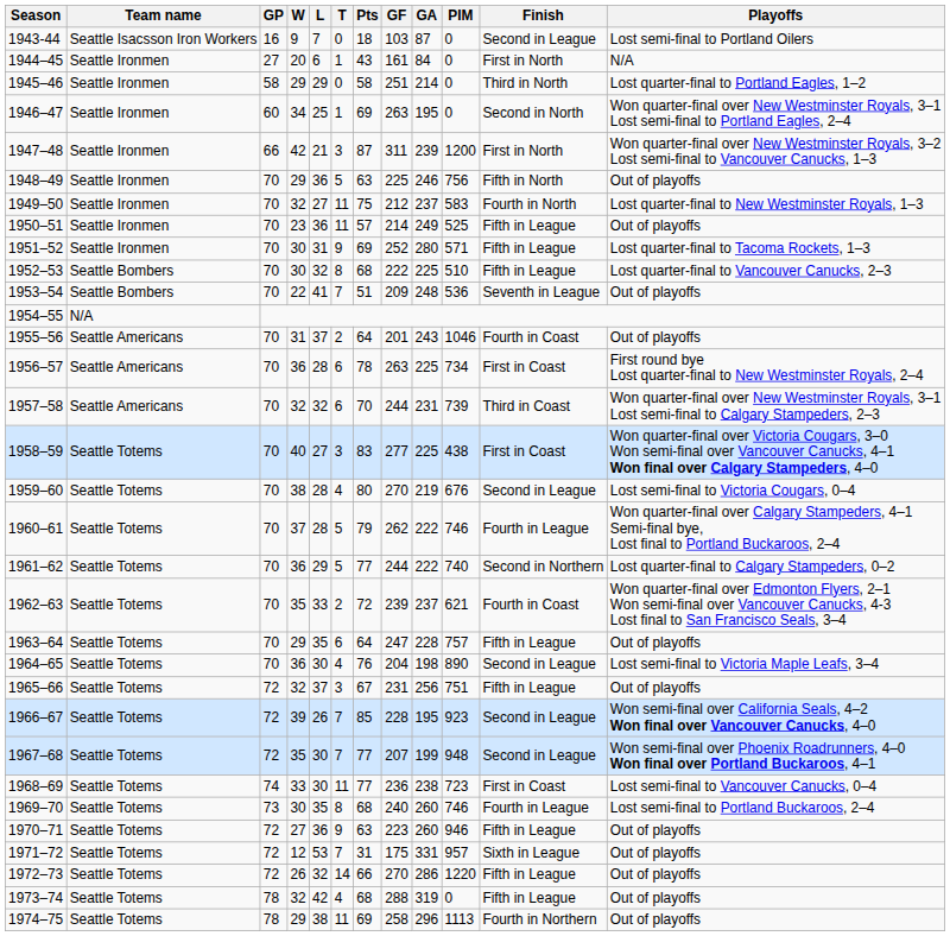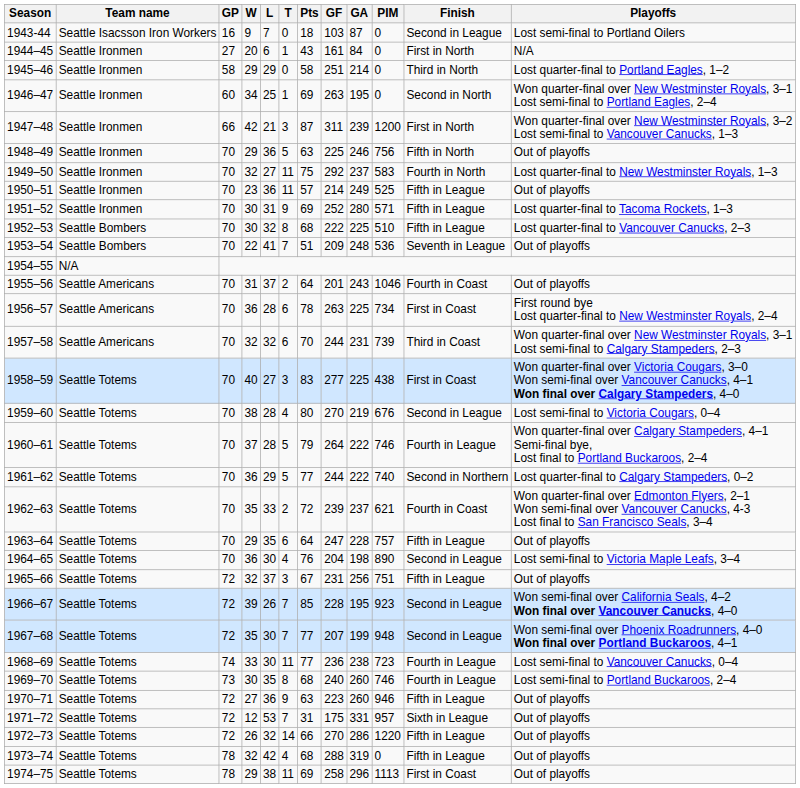 <table class="wikitable">
 <tr>
 <th>Season</th>
 <th>Team name</th>
 <th>GP</th>
 <th>W</th>
 <th>L</th>
 <th>T</th>
 <th>Pts</th>
 <th>GF</th>
 <th>GA</th>
 <th>PIM</th>
 <th>Finish</th>
 <th>Playoffs</th>
 </tr>
 <tr>
 <td>1943-44</td>
 <td>Seattle Isacsson Iron Workers</td>
 <td>16</td>
 <td>9</td>
 <td>7</td>
 <td>0</td>
 <td>18</td>
 <td>103</td>
 <td>87</td>
 <td>0</td>
 <td>Second in League</td>
 <td>Lost semi-final to Portland Oilers</td>
 </tr>
 <tr>
 <td>1944–45</td>
 <td>Seattle Ironmen</td>
 <td>27</td>
 <td>20</td>
 <td>6</td>
 <td>1</td>
 <td>43</td>
 <td>161</td>
 <td>84</td>
 <td>0</td>
 <td>First in North</td>
 <td>N/A</td>
 </tr>
 <tr>
 <td>1945–46</td>
 <td>Seattle Ironmen</td>
 <td>58</td>
 <td>29</td>
 <td>29</td>
 <td>0</td>
 <td>58</td>
 <td>251</td>
 <td>214</td>
 <td>0</td>
 <td>Third in North</td>
 <td>Lost quarter-final to <a href='#'>Portland Eagles</a>, 1–2</td>
 </tr>
 <tr>
 <td>1946–47</td>
 <td>Seattle Ironmen</td>
 <td>60</td>
 <td>34</td>
 <td>25</td>
 <td>1</td>
 <td>69</td>
 <td>263</td>
 <td>195</td>
 <td>0</td>
 <td>Second in North</td>
 <td>Won quarter-final over <a href='#'>New Westminster Royals</a>, 3–1<br>Lost semi-final to <a href='#'>Portland Eagles</a>, 2–4</td>
 </tr>
 <tr>
 <td>1947–48</td>
 <td>Seattle Ironmen</td>
 <td>66</td>
 <td>42</td>
 <td>21</td>
 <td>3</td>
 <td>87</td>
 <td>311</td>
 <td>239</td>
 <td>1200</td>
 <td>First in North</td>
 <td>Won quarter-final over <a href='#'>New Westminster Royals</a>, 3–2<br>Lost semi-final to <a href='#'>Vancouver Canucks</a>, 1–3</td>
 </tr>
 <tr>
 <td>1948–49</td>
 <td>Seattle Ironmen</td>
 <td>70</td>
 <td>29</td>
 <td>36</td>
 <td>5</td>
 <td>63</td>
 <td>225</td>
 <td>246</td>
 <td>756</td>
 <td>Fifth in North</td>
 <td>Out of playoffs</td>
 </tr>
 <tr>
 <td>1949–50</td>
 <td>Seattle Ironmen</td>
 <td>70</td>
 <td>32</td>
 <td>27</td>
 <td>11</td>
 <td>75</td>
-<td>212</td>
+<td>292</td>
 <td>237</td>
 <td>583</td>
 <td>Fourth in North</td>
 <td>Lost quarter-final to <a href='#'>New Westminster Royals</a>, 1–3</td>
 </tr>
 <tr>
 <td>1950–51</td>
 <td>Seattle Ironmen</td>
 <td>70</td>
 <td>23</td>
 <td>36</td>
 <td>11</td>
 <td>57</td>
 <td>214</td>
 <td>249</td>
 <td>525</td>
 <td>Fifth in League</td>
 <td>Out of playoffs</td>
 </tr>
 <tr>
 <td>1951–52</td>
 <td>Seattle Ironmen</td>
 <td>70</td>
 <td>30</td>
 <td>31</td>
 <td>9</td>
 <td>69</td>
 <td>252</td>
 <td>280</td>
 <td>571</td>
 <td>Fifth in League</td>
 <td>Lost quarter-final to <a href='#'>Tacoma Rockets</a>, 1–3</td>
 </tr>
 <tr>
 <td>1952–53</td>
 <td>Seattle Bombers</td>
 <td>70</td>
 <td>30</td>
 <td>32</td>
 <td>8</td>
 <td>68</td>
 <td>222</td>
 <td>225</td>
 <td>510</td>
 <td>Fifth in League</td>
 <td>Lost quarter-final to <a href='#'>Vancouver Canucks</a>, 2–3</td>
 </tr>
 <tr>
 <td>1953–54</td>
 <td>Seattle Bombers</td>
 <td>70</td>
 <td>22</td>
 <td>41</td>
 <td>7</td>
 <td>51</td>
 <td>209</td>
 <td>248</td>
 <td>536</td>
 <td>Seventh in League</td>
 <td>Out of playoffs</td>
 </tr>
 <tr>
 <td>1954–55</td>
 <td>N/A</td>
 </tr>
 <tr>
 <td>1955–56</td>
 <td>Seattle Americans</td>
 <td>70</td>
 <td>31</td>
 <td>37</td>
 <td>2</td>
 <td>64</td>
 <td>201</td>
 <td>243</td>
 <td>1046</td>
 <td>Fourth in Coast</td>
 <td>Out of playoffs</td>
 </tr>
 <tr>
 <td>1956–57</td>
 <td>Seattle Americans</td>
 <td>70</td>
 <td>36</td>
 <td>28</td>
 <td>6</td>
 <td>78</td>
 <td>263</td>
 <td>225</td>
 <td>734</td>
 <td>First in Coast</td>
 <td>First round bye<br>Lost quarter-final to <a href='#'>New Westminster Royals</a>, 2–4</td>
 </tr>
 <tr>
 <td>1957–58</td>
 <td>Seattle Americans</td>
 <td>70</td>
 <td>32</td>
 <td>32</td>
 <td>6</td>
 <td>70</td>
 <td>244</td>
 <td>231</td>
 <td>739</td>
 <td>Third in Coast</td>
 <td>Won quarter-final over <a href='#'>New Westminster Royals</a>, 3–1<br>Lost semi-final to <a href='#'>Calgary Stampeders</a>, 2–3</td>
 </tr>
 <tr bgcolor="D0E7FF">
 <td>1958–59</td>
 <td>Seattle Totems</td>
 <td>70</td>
 <td>40</td>
 <td>27</td>
 <td>3</td>
 <td>83</td>
 <td>277</td>
 <td>225</td>
 <td>438</td>
 <td>First in Coast</td>
 <td>Won quarter-final over <a href='#'>Victoria Cougars</a>, 3–0<br>Won semi-final over <a href='#'>Vancouver Canucks</a>, 4–1<br><strong>Won final over <a href='#'>Calgary Stampeders</a></strong>, 4–0</td>
 </tr>
 <tr>
 <td>1959–60</td>
 <td>Seattle Totems</td>
 <td>70</td>
 <td>38</td>
 <td>28</td>
 <td>4</td>
 <td>80</td>
 <td>270</td>
 <td>219</td>
 <td>676</td>
 <td>Second in League</td>
 <td>Lost semi-final to <a href='#'>Victoria Cougars</a>, 0–4</td>
 </tr>
 <tr>
 <td>1960–61</td>
 <td>Seattle Totems</td>
 <td>70</td>
 <td>37</td>
 <td>28</td>
 <td>5</td>
 <td>79</td>
-<td>262</td>
+<td>264</td>
 <td>222</td>
 <td>746</td>
 <td>Fourth in League</td>
 <td>Won quarter-final over <a href='#'>Calgary Stampeders</a>, 4–1<br>Semi-final bye,<br>Lost final to <a href='#'>Portland Buckaroos</a>, 2–4</td>
 </tr>
 <tr>
 <td>1961–62</td>
 <td>Seattle Totems</td>
 <td>70</td>
 <td>36</td>
 <td>29</td>
 <td>5</td>
 <td>77</td>
 <td>244</td>
 <td>222</td>
 <td>740</td>
 <td>Second in Northern</td>
 <td>Lost quarter-final to  <a href='#'>Calgary Stampeders</a>, 0–2</td>
 </tr>
 <tr>
 <td>1962–63</td>
 <td>Seattle Totems</td>
 <td>70</td>
 <td>35</td>
 <td>33</td>
 <td>2</td>
 <td>72</td>
 <td>239</td>
 <td>237</td>
 <td>621</td>
 <td>Fourth in Coast</td>
 <td>Won quarter-final over <a href='#'>Edmonton Flyers</a>, 2–1<br> Won semi-final over <a href='#'>Vancouver Canucks</a>, 4-3<br>Lost final to <a href='#'>San Francisco Seals</a>, 3–4</td>
 </tr>
 <tr>
 <td>1963–64</td>
 <td>Seattle Totems</td>
 <td>70</td>
 <td>29</td>
 <td>35</td>
 <td>6</td>
 <td>64</td>
 <td>247</td>
 <td>228</td>
 <td>757</td>
 <td>Fifth in League</td>
 <td>Out of playoffs</td>
 </tr>
 <tr>
 <td>1964–65</td>
 <td>Seattle Totems</td>
 <td>70</td>
 <td>36</td>
 <td>30</td>
 <td>4</td>
 <td>76</td>
 <td>204</td>
 <td>198</td>
 <td>890</td>
 <td>Second in League</td>
 <td>Lost semi-final to <a href='#'>Victoria Maple Leafs</a>, 3–4</td>
 </tr>
 <tr>
 <td>1965–66</td>
 <td>Seattle Totems</td>
 <td>72</td>
 <td>32</td>
 <td>37</td>
 <td>3</td>
 <td>67</td>
 <td>231</td>
 <td>256</td>
 <td>751</td>
 <td>Fifth in League</td>
 <td>Out of playoffs</td>
 </tr>
 <tr bgcolor="D0E7FF">
 <td>1966–67</td>
 <td>Seattle Totems</td>
 <td>72</td>
 <td>39</td>
 <td>26</td>
 <td>7</td>
 <td>85</td>
 <td>228</td>
 <td>195</td>
 <td>923</td>
 <td>Second in League</td>
 <td>Won semi-final over <a href='#'>California Seals</a>, 4–2<br><strong>Won final over <a href='#'>Vancouver Canucks</a></strong>, 4–0</td>
 </tr>
 <tr bgcolor="D0E7FF">
 <td>1967–68</td>
 <td>Seattle Totems</td>
 <td>72</td>
 <td>35</td>
 <td>30</td>
 <td>7</td>
 <td>77</td>
 <td>207</td>
 <td>199</td>
 <td>948</td>
 <td>Second in League</td>
 <td>Won semi-final over <a href='#'>Phoenix Roadrunners</a>, 4–0<br><strong>Won final over <a href='#'>Portland Buckaroos</a></strong>, 4–1</td>
 </tr>
 <tr>
 <td>1968–69</td>
 <td>Seattle Totems</td>
 <td>74</td>
 <td>33</td>
 <td>30</td>
 <td>11</td>
 <td>77</td>
 <td>236</td>
 <td>238</td>
 <td>723</td>
-<td>First in Coast</td>
+<td>Fourth in League</td>
 <td>Lost semi-final to <a href='#'>Vancouver Canucks</a>, 0–4</td>
 </tr>
 <tr>
 <td>1969–70</td>
 <td>Seattle Totems</td>
 <td>73</td>
 <td>30</td>
 <td>35</td>
 <td>8</td>
 <td>68</td>
 <td>240</td>
 <td>260</td>
 <td>746</td>
 <td>Fourth in League</td>
 <td>Lost semi-final to <a href='#'>Portland Buckaroos</a>, 2–4</td>
 </tr>
 <tr>
 <td>1970–71</td>
 <td>Seattle Totems</td>
 <td>72</td>
 <td>27</td>
 <td>36</td>
 <td>9</td>
 <td>63</td>
 <td>223</td>
 <td>260</td>
 <td>946</td>
 <td>Fifth in League</td>
 <td>Out of playoffs</td>
 </tr>
 <tr>
 <td>1971–72</td>
 <td>Seattle Totems</td>
 <td>72</td>
 <td>12</td>
 <td>53</td>
 <td>7</td>
 <td>31</td>
 <td>175</td>
 <td>331</td>
 <td>957</td>
 <td>Sixth in League</td>
 <td>Out of playoffs</td>
 </tr>
 <tr>
 <td>1972–73</td>
 <td>Seattle Totems</td>
 <td>72</td>
 <td>26</td>
 <td>32</td>
 <td>14</td>
 <td>66</td>
 <td>270</td>
 <td>286</td>
 <td>1220</td>
 <td>Fifth in League</td>
 <td>Out of playoffs</td>
 </tr>
 <tr>
 <td>1973–74</td>
 <td>Seattle Totems</td>
 <td>78</td>
 <td>32</td>
 <td>42</td>
 <td>4</td>
 <td>68</td>
 <td>288</td>
 <td>319</td>
 <td>0</td>
 <td>Fifth in League</td>
 <td>Out of playoffs</td>
 </tr>
 <tr>
 <td>1974–75</td>
 <td>Seattle Totems</td>
 <td>78</td>
 <td>29</td>
 <td>38</td>
 <td>11</td>
 <td>69</td>
 <td>258</td>
 <td>296</td>
 <td>1113</td>
-<td>Fourth in Northern</td>
+<td>First in Coast</td>
 <td>Out of playoffs</td>
 </tr>
 </table>
